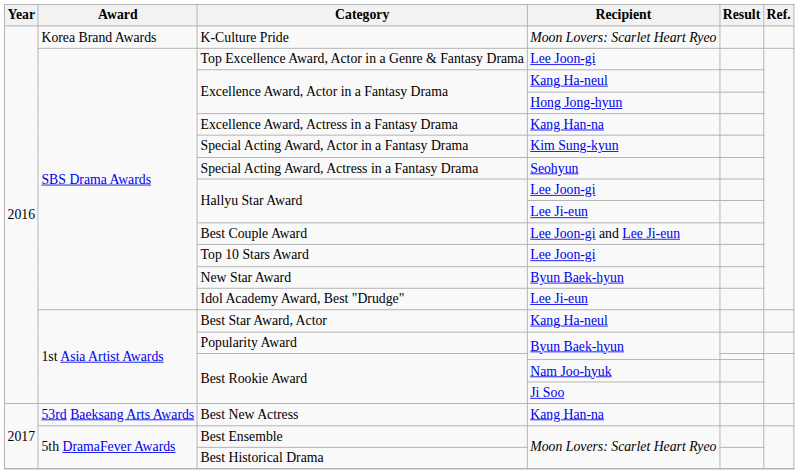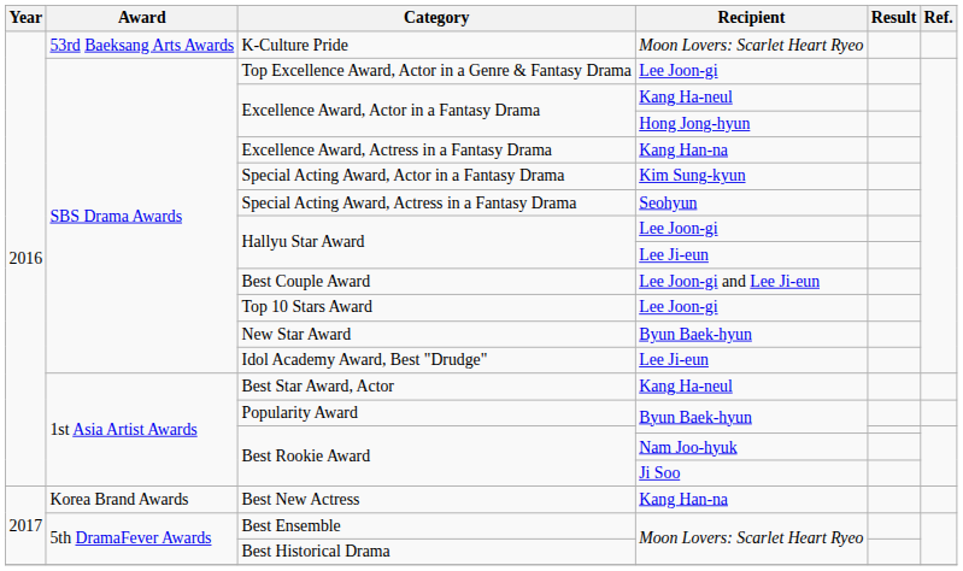 <table class="wikitable mw-collapsible mw-collapsed">
 <tr>
 <th>Year</th>
 <th>Award</th>
 <th>Category</th>
 <th>Recipient</th>
 <th>Result</th>
 <th>Ref.</th>
 </tr>
 <tr>
 <td rowspan="18">2016</td>
-<td>Korea Brand Awards</td>
+<td><a href='#'>53rd</a> <a href='#'>Baeksang Arts Awards</a></td>
 <td>K-Culture Pride</td>
 <td><em>Moon Lovers: Scarlet Heart Ryeo</em></td>
 <td></td>
 <td></td>
 </tr>
 <tr>
 <td rowspan="12"><a href='#'>SBS Drama Awards</a></td>
 <td>Top Excellence Award, Actor in a Genre & Fantasy Drama</td>
 <td><a href='#'>Lee Joon-gi</a></td>
 <td></td>
 <td rowspan="12"></td>
 </tr>
 <tr>
 <td rowspan="2">Excellence Award, Actor in a Fantasy Drama</td>
 <td><a href='#'>Kang Ha-neul</a></td>
 <td></td>
 </tr>
 <tr>
 <td><a href='#'>Hong Jong-hyun</a></td>
 <td></td>
 </tr>
 <tr>
 <td>Excellence Award, Actress in a Fantasy Drama</td>
 <td><a href='#'>Kang Han-na</a></td>
 <td></td>
 </tr>
 <tr>
 <td>Special Acting Award, Actor in a Fantasy Drama</td>
 <td><a href='#'>Kim Sung-kyun</a></td>
 <td></td>
 </tr>
 <tr>
 <td>Special Acting Award, Actress in a Fantasy Drama</td>
 <td><a href='#'>Seohyun</a></td>
 <td></td>
 </tr>
 <tr>
 <td rowspan="2">Hallyu Star Award</td>
 <td><a href='#'>Lee Joon-gi</a></td>
 <td></td>
 </tr>
 <tr>
 <td><a href='#'>Lee Ji-eun</a></td>
 <td></td>
 </tr>
 <tr>
 <td>Best Couple Award</td>
 <td><a href='#'>Lee Joon-gi</a> and <a href='#'>Lee Ji-eun</a></td>
 <td></td>
 </tr>
 <tr>
 <td>Top 10 Stars Award</td>
 <td><a href='#'>Lee Joon-gi</a></td>
 <td></td>
 </tr>
 <tr>
 <td>New Star Award</td>
 <td><a href='#'>Byun Baek-hyun</a></td>
 <td></td>
 </tr>
 <tr>
 <td>Idol Academy Award, Best "Drudge"</td>
 <td><a href='#'>Lee Ji-eun</a></td>
 <td></td>
 </tr>
 <tr>
 <td rowspan="5">1st <a href='#'>Asia Artist Awards</a></td>
 <td>Best Star Award, Actor</td>
 <td><a href='#'>Kang Ha-neul</a></td>
 <td></td>
 <td></td>
 </tr>
 <tr>
 <td>Popularity Award</td>
 <td rowspan="2"><a href='#'>Byun Baek-hyun</a></td>
 <td></td>
 <td></td>
 </tr>
 <tr>
 <td rowspan="3">Best Rookie Award</td>
 <td></td>
 <td rowspan="3"></td>
 </tr>
 <tr>
 <td><a href='#'>Nam Joo-hyuk</a></td>
 <td></td>
 </tr>
 <tr>
 <td><a href='#'>Ji Soo</a></td>
 <td></td>
 </tr>
 <tr>
 <td rowspan=3>2017</td>
-<td><a href='#'>53rd</a> <a href='#'>Baeksang Arts Awards</a></td>
+<td>Korea Brand Awards</td>
 <td>Best New Actress</td>
 <td><a href='#'>Kang Han-na</a></td>
 <td></td>
 <td></td>
 </tr>
 <tr>
 <td rowspan=2>5th <a href='#'>DramaFever Awards</a></td>
 <td>Best Ensemble</td>
 <td rowspan=2><em>Moon Lovers: Scarlet Heart Ryeo</em></td>
 <td></td>
 <td rowspan=2></td>
 </tr>
 <tr>
 <td>Best Historical Drama</td>
 <td></td>
 </tr>
 <tr>
 </tr>
 </table>
